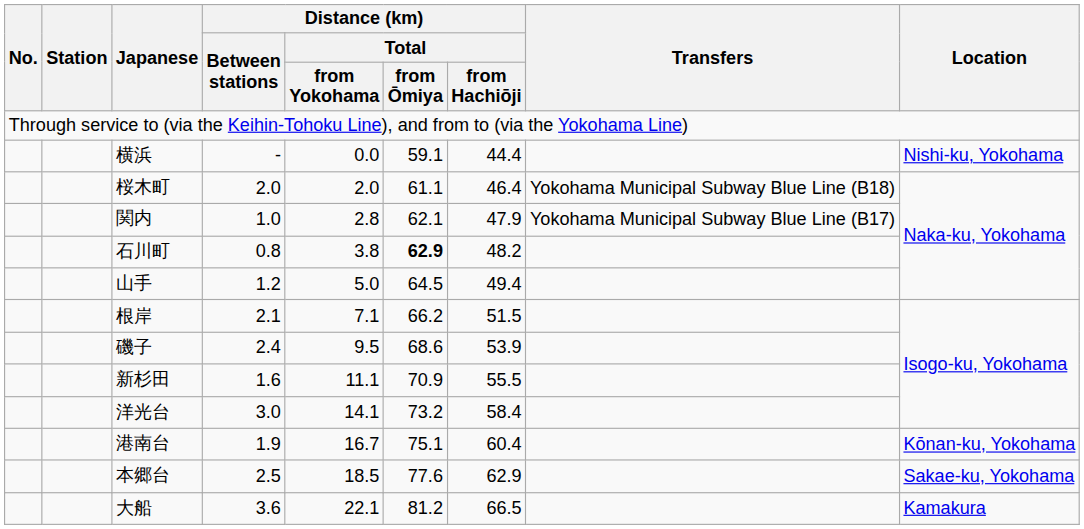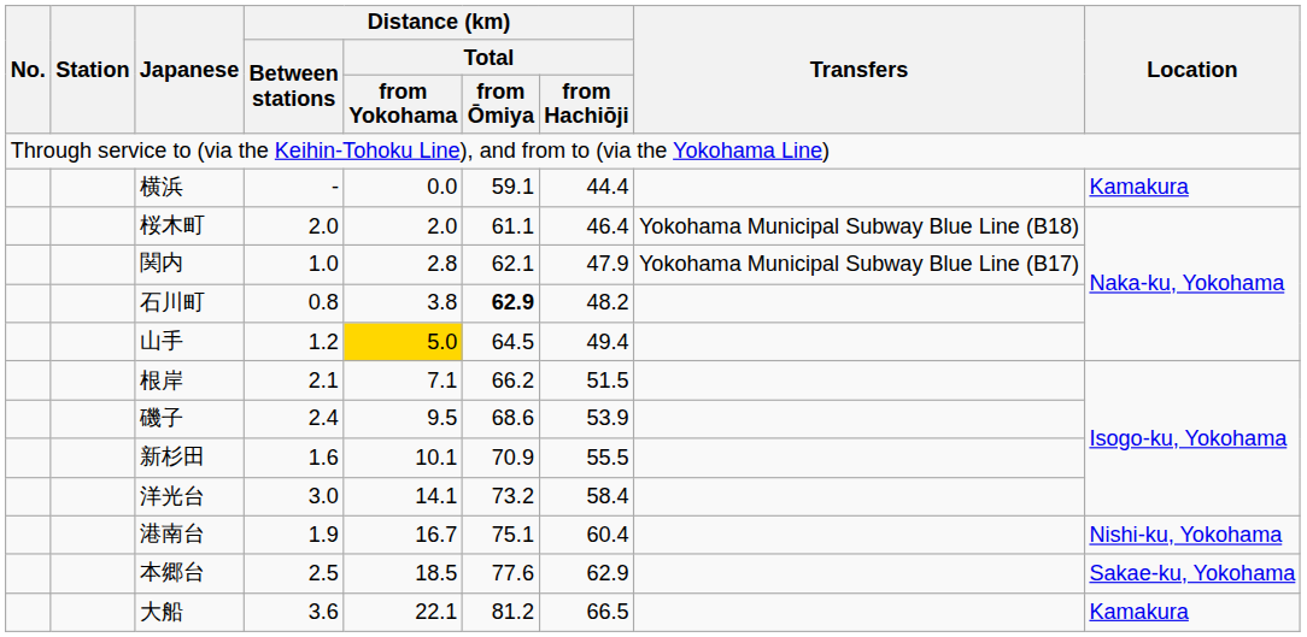 <table class="wikitable" rules="all">
 <tr>
 <th rowspan="3">No.</th>
 <th rowspan="3">Station</th>
 <th rowspan="3">Japanese</th>
 <th colspan="4">Distance (km)</th>
 <th rowspan="3">Transfers</th>
 <th rowspan="3" colspan="2">Location</th>
 </tr>
 <tr>
 <th rowspan="2" style="width:2.5em;">Between<br>stations</th>
 <th colspan="3">Total</th>
 </tr>
 <tr>
 <th>from<br>Yokohama</th>
 <th>from<br>Ōmiya</th>
 <th>from<br>Hachiōji</th>
 </tr>
 <tr>
 <td colspan="11">Through service to  (via the <a href='#'>Keihin-Tohoku Line</a>), and from  to  (via the <a href='#'>Yokohama Line</a>)</td>
 </tr>
 <tr>
 <td></td>
 <td></td>
 <td>横浜</td>
 <td style="text-align:right;">-</td>
 <td style="text-align:right;">0.0</td>
 <td style="text-align:right;">59.1</td>
 <td style="text-align:right;">44.4</td>
 <td></td>
-<td><a href='#'>Nishi-ku, Yokohama</a></td>
+<td><a href='#'>Kamakura</a></td>
 </tr>
 <tr>
 <td align="center"></td>
 <td></td>
 <td>桜木町</td>
 <td style="text-align:right;">2.0</td>
 <td style="text-align:right;">2.0</td>
 <td style="text-align:right;">61.1</td>
 <td style="text-align:right;">46.4</td>
 <td> Yokohama Municipal Subway Blue Line (B18)</td>
 <td rowspan="4"><a href='#'>Naka-ku, Yokohama</a></td>
 </tr>
 <tr>
 <td align="center"></td>
 <td></td>
 <td>関内</td>
 <td style="text-align:right;">1.0</td>
 <td style="text-align:right;">2.8</td>
 <td style="text-align:right;">62.1</td>
 <td style="text-align:right;">47.9</td>
 <td> Yokohama Municipal Subway Blue Line (B17)</td>
 </tr>
 <tr>
 <td align="center"></td>
 <td></td>
 <td>石川町</td>
 <td style="text-align:right;">0.8</td>
 <td style="text-align:right;">3.8</td>
 <td style="text-align:right;"><strong>62.9</strong></td>
 <td style="text-align:right;">48.2</td>
 <td> </td>
 </tr>
 <tr>
 <td align="center"></td>
 <td></td>
 <td>山手</td>
 <td style="text-align:right;">1.2</td>
-<td style="text-align:right;">5.0</td>
+<td style="background: gold; text-align:right;">5.0</td>
 <td style="text-align:right;">64.5</td>
 <td style="text-align:right;">49.4</td>
 <td> </td>
 </tr>
 <tr>
 <td align="center"></td>
 <td></td>
 <td>根岸</td>
 <td style="text-align:right;">2.1</td>
 <td style="text-align:right;">7.1</td>
 <td style="text-align:right;">66.2</td>
 <td style="text-align:right;">51.5</td>
 <td> </td>
 <td rowspan="4"><a href='#'>Isogo-ku, Yokohama</a></td>
 </tr>
 <tr>
 <td align="center"></td>
 <td></td>
 <td>磯子</td>
 <td style="text-align:right;">2.4</td>
 <td style="text-align:right;">9.5</td>
 <td style="text-align:right;">68.6</td>
 <td style="text-align:right;">53.9</td>
 <td> </td>
 </tr>
 <tr>
 <td align="center"></td>
 <td></td>
 <td>新杉田</td>
 <td style="text-align:right;">1.6</td>
-<td style="text-align:right;">11.1</td>
+<td style="text-align:right;">10.1</td>
 <td style="text-align:right;">70.9</td>
 <td style="text-align:right;">55.5</td>
 <td></td>
 </tr>
 <tr>
 <td align="center"></td>
 <td></td>
 <td>洋光台</td>
 <td style="text-align:right;">3.0</td>
 <td style="text-align:right;">14.1</td>
 <td style="text-align:right;">73.2</td>
 <td style="text-align:right;">58.4</td>
 <td> </td>
 </tr>
 <tr>
 <td align="center"></td>
 <td></td>
 <td>港南台</td>
 <td style="text-align:right;">1.9</td>
 <td style="text-align:right;">16.7</td>
 <td style="text-align:right;">75.1</td>
 <td style="text-align:right;">60.4</td>
 <td> </td>
-<td><a href='#'>Kōnan-ku, Yokohama</a></td>
+<td><a href='#'>Nishi-ku, Yokohama</a></td>
 </tr>
 <tr>
 <td align="center"></td>
 <td></td>
 <td>本郷台</td>
 <td style="text-align:right;">2.5</td>
 <td style="text-align:right;">18.5</td>
 <td style="text-align:right;">77.6</td>
 <td style="text-align:right;">62.9</td>
 <td> </td>
 <td rowspan="2"><a href='#'>Sakae-ku, Yokohama</a></td>
 </tr>
 <tr>
 <td rowspan="2"></td>
 <td rowspan="2"></td>
 <td rowspan="2">大船</td>
 <td rowspan="2" style="text-align:right;">3.6</td>
 <td rowspan="2" style="text-align:right;">22.1</td>
 <td rowspan="2" style="text-align:right;">81.2</td>
 <td rowspan="2" style="text-align:right;">66.5</td>
 <td rowspan="2"></td>
 </tr>
 <tr>
 <td><a href='#'>Kamakura</a></td>
 </tr>
 </table>
